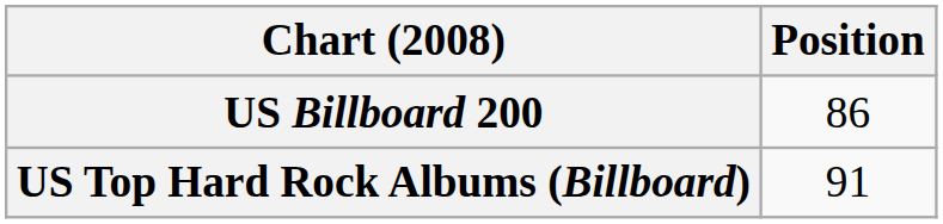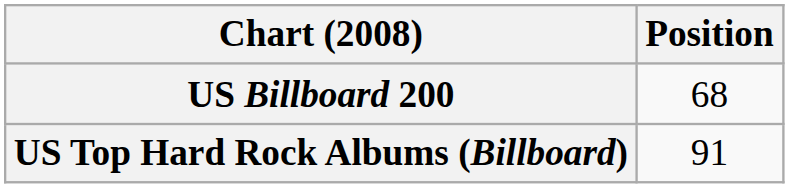 <table class="wikitable sortable plainrowheaders" style="text-align:center">
 <tr>
 <th scope="col">Chart (2008)</th>
 <th scope="col">Position</th>
 </tr>
 <tr>
 <th scope="row">US <em>Billboard</em> 200</th>
-<td>86</td>
+<td>68</td>
 </tr>
 <tr>
 <th scope="row">US Top Hard Rock Albums (<em>Billboard</em>)</th>
 <td>91</td>
 </tr>
 </table>
